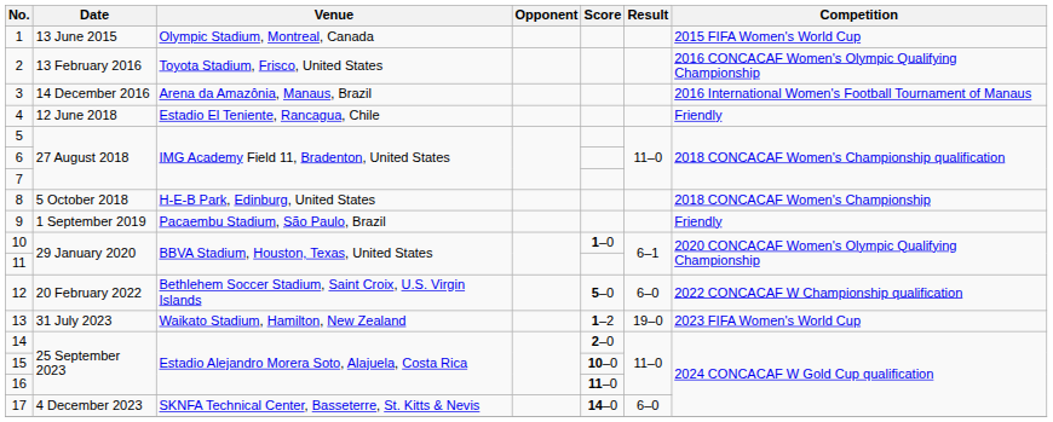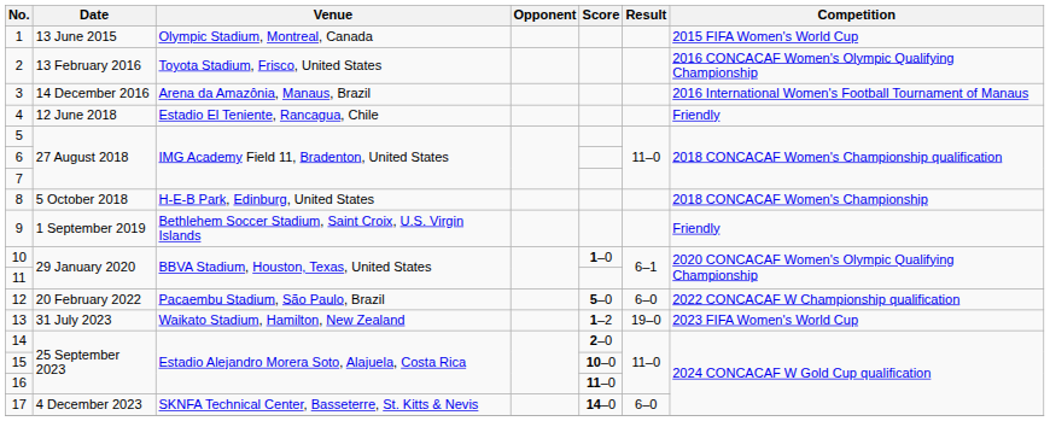 <table class="wikitable plainrowheaders">
 <tr>
 <th>No.</th>
 <th>Date</th>
 <th>Venue</th>
 <th>Opponent</th>
 <th>Score</th>
 <th>Result</th>
 <th>Competition</th>
 </tr>
 <tr>
 <td align="center">1</td>
 <td>13 June 2015</td>
 <td><a href='#'>Olympic Stadium</a>, <a href='#'>Montreal</a>, Canada</td>
 <td></td>
 <td></td>
 <td></td>
 <td><a href='#'>2015 FIFA Women's World Cup</a></td>
 </tr>
 <tr>
 <td align="center">2</td>
 <td>13 February 2016</td>
 <td><a href='#'>Toyota Stadium</a>, <a href='#'>Frisco</a>, United States</td>
 <td></td>
 <td></td>
 <td></td>
 <td><a href='#'>2016 CONCACAF Women's Olympic Qualifying Championship</a></td>
 </tr>
 <tr>
 <td align="center">3</td>
 <td>14 December 2016</td>
 <td><a href='#'>Arena da Amazônia</a>, <a href='#'>Manaus</a>, Brazil</td>
 <td></td>
 <td></td>
 <td></td>
 <td><a href='#'>2016 International Women's Football Tournament of Manaus</a></td>
 </tr>
 <tr>
 <td align="center">4</td>
 <td>12 June 2018</td>
 <td><a href='#'>Estadio El Teniente</a>, <a href='#'>Rancagua</a>, Chile</td>
 <td></td>
 <td></td>
 <td></td>
 <td><a href='#'>Friendly</a></td>
 </tr>
 <tr>
 <td align="center">5</td>
 <td rowspan=3>27 August 2018</td>
 <td rowspan=3><a href='#'>IMG Academy</a> Field 11, <a href='#'>Bradenton</a>, United States</td>
 <td rowspan=3></td>
 <td></td>
 <td rowspan=3 style="text-align:center;">11–0</td>
 <td rowspan=3><a href='#'>2018 CONCACAF Women's Championship qualification</a></td>
 </tr>
 <tr>
 <td align="center">6</td>
 <td></td>
 </tr>
 <tr>
 <td align="center">7</td>
 <td></td>
 </tr>
 <tr>
 <td align="center">8</td>
 <td>5 October 2018</td>
 <td><a href='#'>H-E-B Park</a>, <a href='#'>Edinburg</a>, United States</td>
 <td></td>
 <td></td>
 <td></td>
 <td><a href='#'>2018 CONCACAF Women's Championship</a></td>
 </tr>
 <tr>
 <td align="center">9</td>
 <td>1 September 2019</td>
-<td><a href='#'>Pacaembu Stadium</a>, <a href='#'>São Paulo</a>, Brazil</td>
+<td><a href='#'>Bethlehem Soccer Stadium</a>, <a href='#'>Saint Croix</a>, <a href='#'>U.S. Virgin Islands</a></td>
 <td></td>
 <td></td>
 <td></td>
 <td><a href='#'>Friendly</a></td>
 </tr>
 <tr>
 <td align="center">10</td>
 <td rowspan=2>29 January 2020</td>
 <td rowspan=2><a href='#'>BBVA Stadium</a>, <a href='#'>Houston, Texas</a>, United States</td>
 <td rowspan=2></td>
 <td align="center"><strong>1</strong>–0</td>
 <td rowspan=2 align="center">6–1</td>
 <td rowspan=2><a href='#'>2020 CONCACAF Women's Olympic Qualifying Championship</a></td>
 </tr>
 <tr>
 <td align="center">11</td>
 <td></td>
 </tr>
 <tr>
 <td align="center">12</td>
 <td>20 February 2022</td>
-<td><a href='#'>Bethlehem Soccer Stadium</a>, <a href='#'>Saint Croix</a>, <a href='#'>U.S. Virgin Islands</a></td>
+<td><a href='#'>Pacaembu Stadium</a>, <a href='#'>São Paulo</a>, Brazil</td>
 <td></td>
 <td align=center><strong>5</strong>–0</td>
 <td align=center>6–0</td>
 <td><a href='#'>2022 CONCACAF W Championship qualification</a></td>
 </tr>
 <tr>
 <td align="center">13</td>
 <td>31 July 2023</td>
 <td><a href='#'>Waikato Stadium</a>, <a href='#'>Hamilton</a>, <a href='#'>New Zealand</a></td>
 <td></td>
 <td align=center><strong>1</strong>–2</td>
 <td align=center>19–0</td>
 <td><a href='#'>2023 FIFA Women's World Cup</a></td>
 </tr>
 <tr>
 <td align="center">14</td>
 <td rowspan=3>25 September 2023</td>
 <td rowspan=3><a href='#'>Estadio Alejandro Morera Soto</a>, <a href='#'>Alajuela</a>, <a href='#'>Costa Rica</a></td>
 <td rowspan=3></td>
 <td align=center><strong>2</strong>–0</td>
 <td rowspan=3 align=center>11–0</td>
 <td rowspan=4><a href='#'>2024 CONCACAF W Gold Cup qualification</a></td>
 </tr>
 <tr>
 <td align="center">15</td>
 <td align=center><strong>10</strong>–0</td>
 </tr>
 <tr>
 <td align="center">16</td>
 <td align=center><strong>11</strong>–0</td>
 </tr>
 <tr>
 <td align="center">17</td>
 <td>4 December 2023</td>
 <td><a href='#'>SKNFA Technical Center</a>, <a href='#'>Basseterre</a>, <a href='#'>St. Kitts & Nevis</a></td>
 <td></td>
 <td align=center><strong>14</strong>–0</td>
 <td align=center>6–0</td>
 </tr>
 <tr>
 </tr>
 </table>
